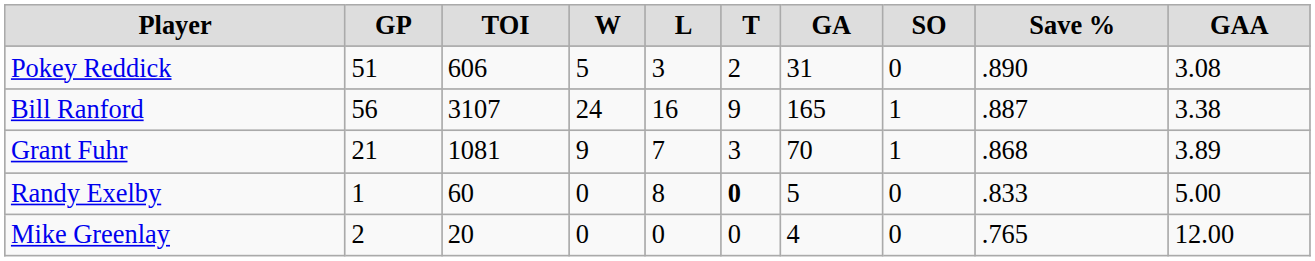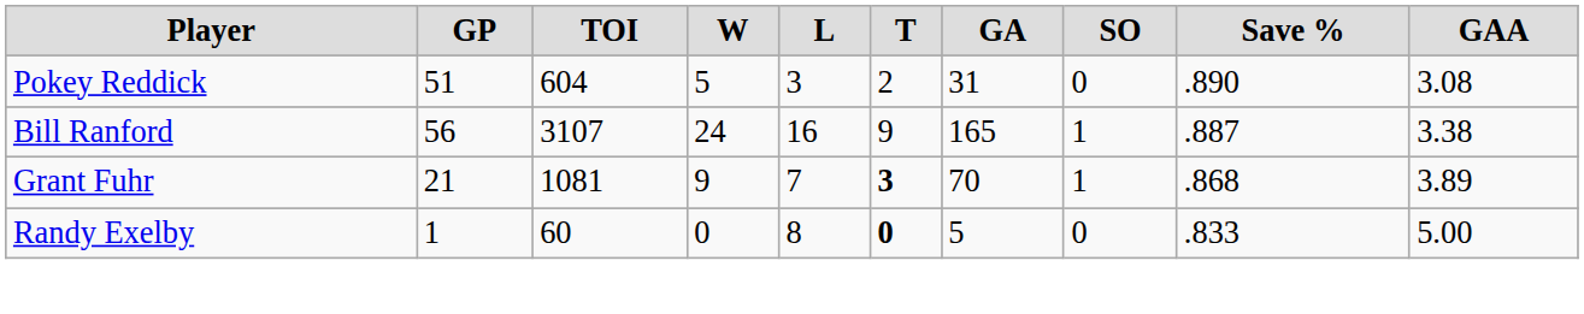 <table class="wikitable" style="width:50%;">
 <tr style="text-align:center; background:#ddd;">
 <td><strong>Player</strong></td>
 <td><strong>GP</strong></td>
 <td><strong>TOI</strong></td>
 <td><strong>W</strong></td>
 <td><strong>L</strong></td>
 <td><strong>T</strong></td>
 <td><strong>GA</strong></td>
 <td><strong>SO</strong></td>
 <td><strong>Save %</strong></td>
 <td><strong>GAA</strong></td>
 </tr>
 <tr>
 <td><a href='#'>Pokey Reddick</a></td>
 <td>51</td>
-<td>606</td>
+<td>604</td>
 <td>5</td>
 <td>3</td>
 <td>2</td>
 <td>31</td>
 <td>0</td>
 <td>.890</td>
 <td>3.08</td>
 </tr>
 <tr>
 <td><a href='#'>Bill Ranford</a></td>
 <td>56</td>
 <td>3107</td>
 <td>24</td>
 <td>16</td>
 <td>9</td>
 <td>165</td>
 <td>1</td>
 <td>.887</td>
 <td>3.38</td>
 </tr>
 <tr>
 <td><a href='#'>Grant Fuhr</a></td>
 <td>21</td>
 <td>1081</td>
 <td>9</td>
 <td>7</td>
-<td>3</td>
+<td><strong>3</strong></td>
 <td>70</td>
 <td>1</td>
 <td>.868</td>
 <td>3.89</td>
 </tr>
 <tr>
 <td><a href='#'>Randy Exelby</a></td>
 <td>1</td>
 <td>60</td>
 <td>0</td>
 <td>8</td>
 <td><strong>0</strong></td>
 <td>5</td>
 <td>0</td>
 <td>.833</td>
 <td>5.00</td>
 </tr>
-<tr>
-<td><a href='#'>Mike Greenlay</a></td>
-<td>2</td>
-<td>20</td>
-<td>0</td>
-<td>0</td>
-<td>0</td>
-<td>4</td>
-<td>0</td>
-<td>.765</td>
-<td>12.00</td>
-</tr>
 </table>
